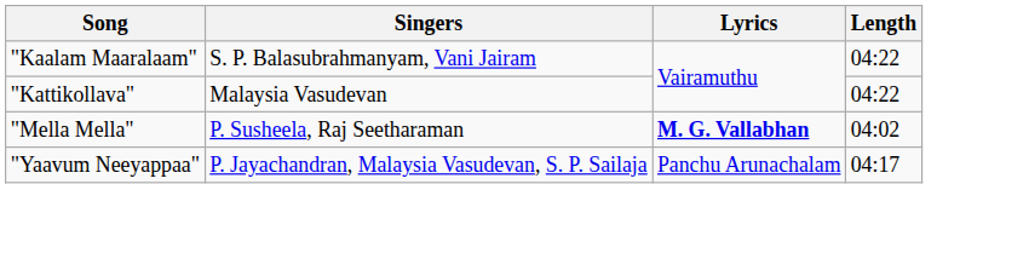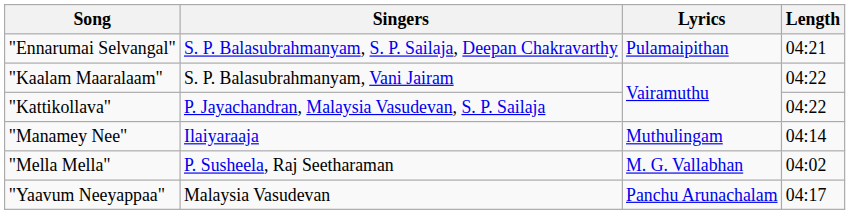 <table class="wikitable" style="font-size:95%;">
 <tr>
 <th>Song</th>
 <th>Singers</th>
 <th>Lyrics</th>
 <th>Length</th>
+</tr>
+<tr>
+<td>"Ennarumai Selvangal"</td>
+<td><a href='#'>S. P. Balasubrahmanyam</a>, <a href='#'>S. P. Sailaja</a>, <a href='#'>Deepan Chakravarthy</a></td>
+<td><a href='#'>Pulamaipithan</a></td>
+<td>04:21</td>
 </tr>
 <tr>
 <td>"Kaalam Maaralaam"</td>
 <td>S. P. Balasubrahmanyam, <a href='#'>Vani Jairam</a></td>
 <td rowspan=2><a href='#'>Vairamuthu</a></td>
 <td>04:22</td>
 </tr>
 <tr>
 <td>"Kattikollava"</td>
-<td>Malaysia Vasudevan</td>
+<td><a href='#'>P. Jayachandran</a>, <a href='#'>Malaysia Vasudevan</a>, <a href='#'>S. P. Sailaja</a></td>
 <td>04:22</td>
+</tr>
+<tr>
+<td>"Manamey Nee"</td>
+<td><a href='#'>Ilaiyaraaja</a></td>
+<td><a href='#'>Muthulingam</a></td>
+<td>04:14</td>
 </tr>
 <tr>
 <td>"Mella Mella"</td>
 <td><a href='#'>P. Susheela</a>, Raj Seetharaman</td>
-<td><strong><a href='#'>M. G. Vallabhan</a></strong></td>
+<td><a href='#'>M. G. Vallabhan</a></td>
 <td>04:02</td>
 </tr>
 <tr>
 <td>"Yaavum Neeyappaa"</td>
-<td><a href='#'>P. Jayachandran</a>, <a href='#'>Malaysia Vasudevan</a>, <a href='#'>S. P. Sailaja</a></td>
+<td>Malaysia Vasudevan</td>
 <td><a href='#'>Panchu Arunachalam</a></td>
 <td>04:17</td>
 </tr>
 </table>
